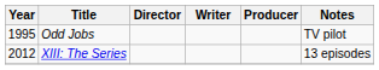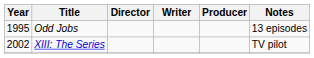 <table class="wikitable">
 <tr>
 <th>Year</th>
 <th>Title</th>
 <th width=65>Director</th>
 <th width=65>Writer</th>
 <th width=65>Producer</th>
 <th>Notes</th>
 </tr>
 <tr>
 <td>1995</td>
 <td><em>Odd Jobs</em></td>
 <td></td>
 <td></td>
 <td></td>
-<td>TV pilot</td>
+<td>13 episodes</td>
 </tr>
 <tr>
-<td>2012</td>
+<td>2002</td>
 <td><em><a href='#'>XIII: The Series</a></em></td>
 <td></td>
 <td></td>
 <td></td>
-<td>13 episodes</td>
+<td>TV pilot</td>
 </tr>
 <tr>
 </tr>
 </table>
